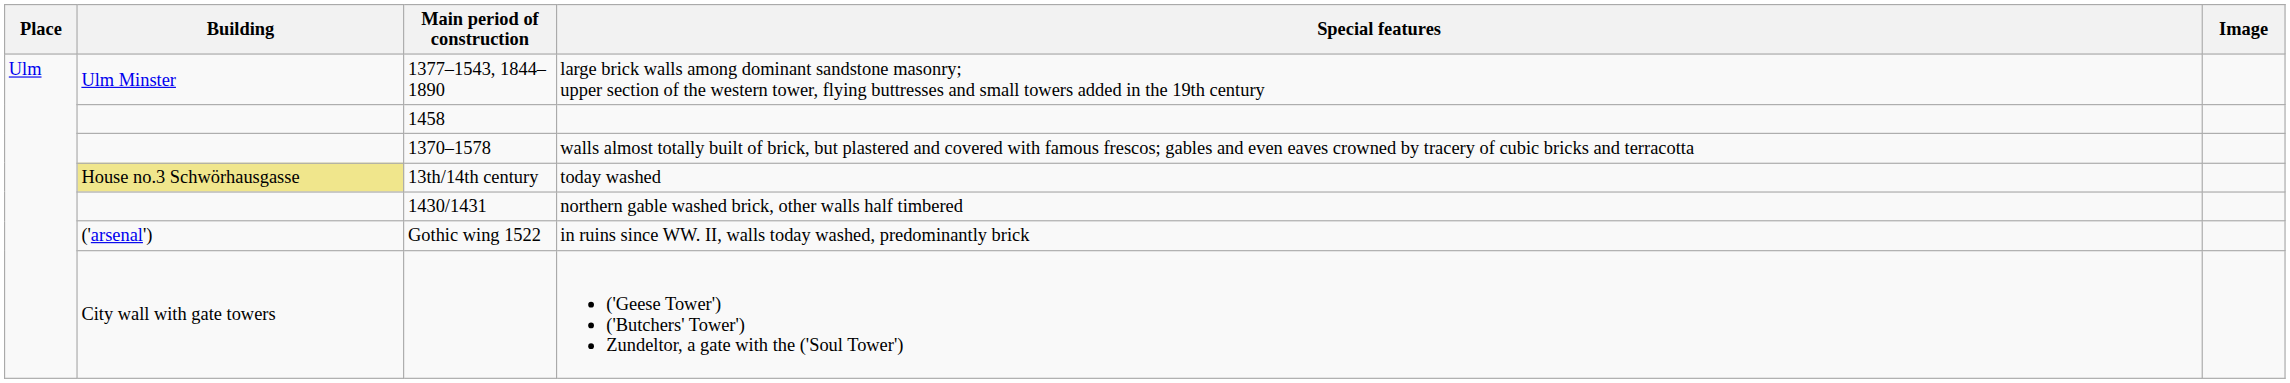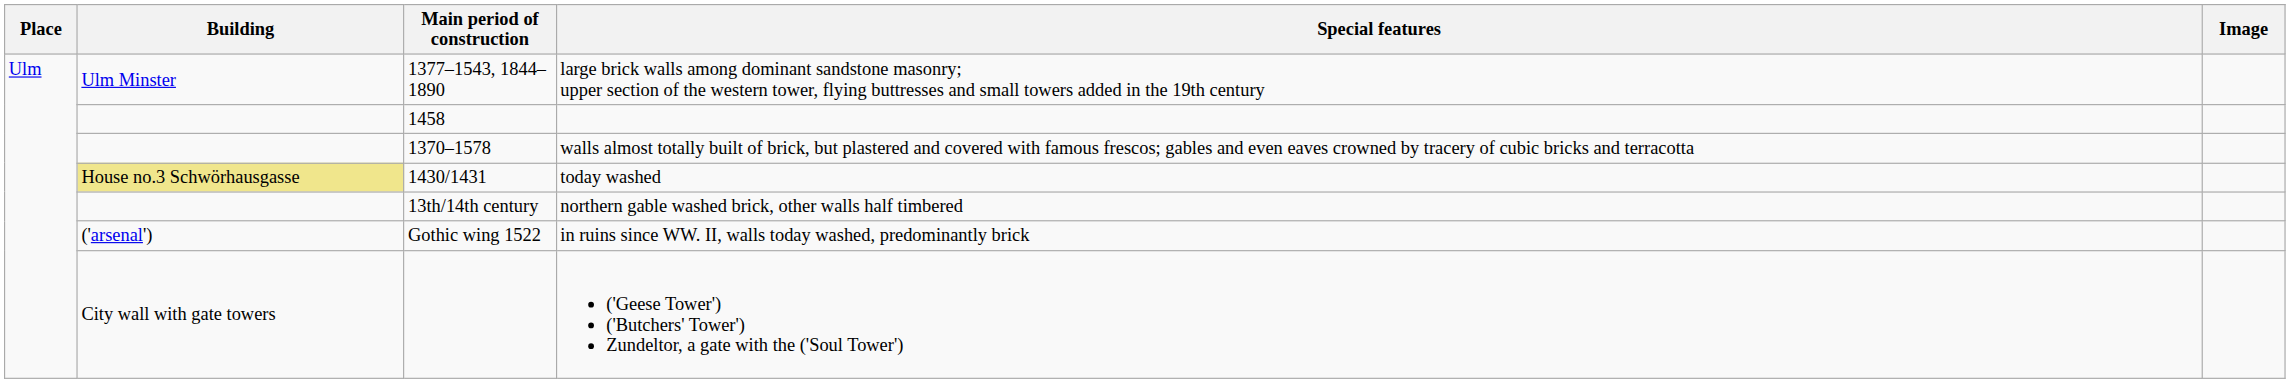 <table class="wikitable"  style="border:2px; width:100%;">
 <tr>
 <th>Place</th>
 <th>Building</th>
 <th>Main period of construction</th>
 <th>Special features</th>
 <th>Image</th>
 </tr>
 <tr>
 <td rowspan=7 valign=top><a href='#'>Ulm</a></td>
 <td><a href='#'>Ulm Minster</a></td>
 <td>1377–1543, 1844–1890</td>
 <td>large brick walls among dominant sandstone masonry;<br>upper section of the western tower, flying buttresses and small towers added in the 19th century</td>
 <td></td>
 </tr>
 <tr>
 <td></td>
 <td>1458</td>
 <td></td>
 <td></td>
 </tr>
 <tr>
 <td></td>
 <td>1370–1578</td>
 <td>walls almost totally built of brick, but plastered and covered with famous frescos; gables and even eaves crowned by tracery of cubic bricks and terracotta</td>
 <td></td>
 </tr>
 <tr>
 <td style="background: khaki;">House no.3 Schwörhausgasse</td>
-<td>13th/14th century</td>
+<td>1430/1431</td>
 <td>today washed</td>
 <td></td>
 </tr>
 <tr>
 <td></td>
-<td>1430/1431</td>
+<td>13th/14th century</td>
 <td>northern gable washed brick, other walls half timbered</td>
 <td></td>
 </tr>
 <tr>
 <td><em></em> ('<a href='#'>arsenal</a>')</td>
 <td>Gothic wing 1522</td>
 <td>in ruins since WW. II, walls today washed, predominantly brick</td>
 <td></td>
 </tr>
 <tr>
 <td>City wall with gate towers</td>
 <td width=125> </td>
 <td><br><ul><li> ('Geese Tower')</li><li> ('Butchers' Tower')</li><li>Zundeltor, a gate with the  ('Soul Tower')</li></ul></td>
 <td></td>
 </tr>
 </table>
